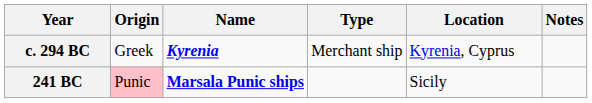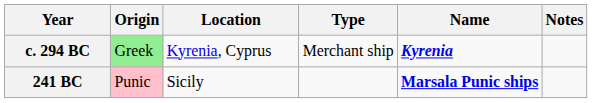 <table class="wikitable" style="font-size:1.00em; line-height:1.5em;">
 <tr>
 <th width="100">Year</th>
 <th>Origin</th>
+<th width="130">Location</th>
+<th>Type</th>
 <th>Name</th>
-<th>Type</th>
-<th width="130">Location</th>
 <th>Notes</th>
 </tr>
 <tr>
 <th>c. 294 BC</th>
-<td>Greek</td>
+<td style="background: lightgreen;">Greek</td>
+<td><a href='#'>Kyrenia</a>, Cyprus</td>
+<td>Merchant ship</td>
 <td><a href='#'><strong><em>Kyrenia</em></strong></a></td>
-<td>Merchant ship</td>
-<td><a href='#'>Kyrenia</a>, Cyprus</td>
 <td></td>
 </tr>
 <tr>
 <th>241 BC</th>
 <td style="background: pink;">Punic</td>
+<td>Sicily</td>
+<td></td>
 <td><a href='#'><strong>Marsala Punic ships</strong></a></td>
-<td></td>
-<td>Sicily</td>
 <td></td>
 </tr>
 </table>
